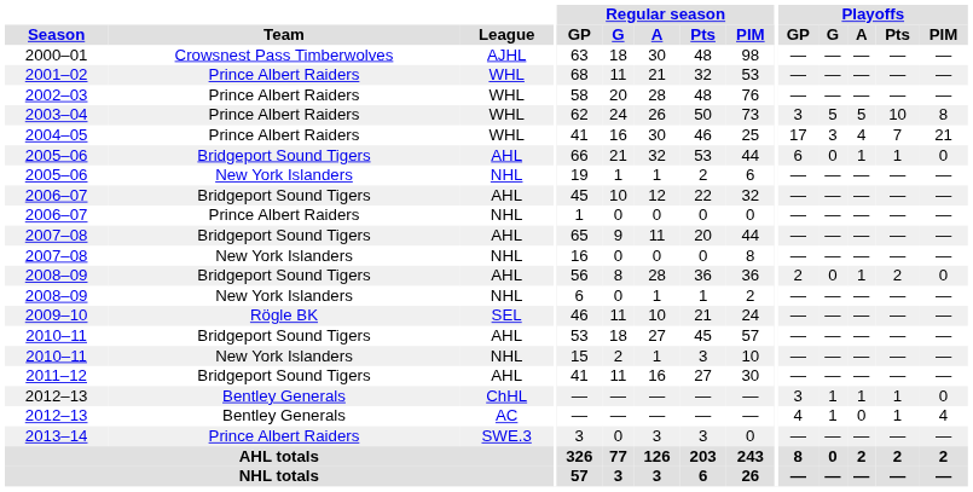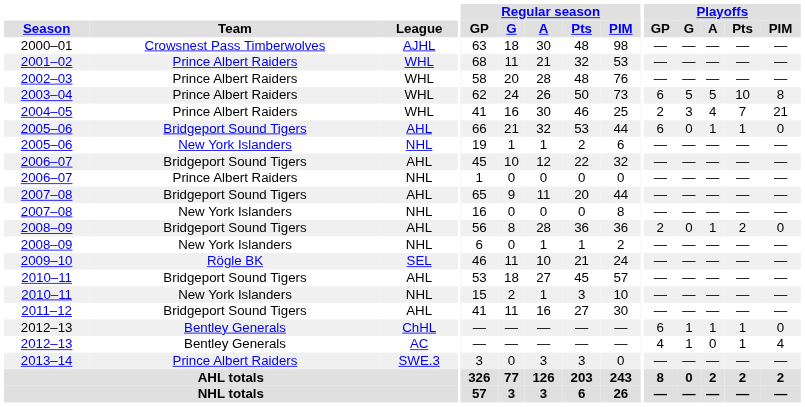 <table border="0" cellpadding="1" cellspacing="0" style="text-align:center; width:60em">
 <tr bgcolor="#e0e0e0">
 <th colspan="3" bgcolor="#ffffff"></th>
 <th rowspan="99" bgcolor="#ffffff"></th>
 <th colspan="5"><a href='#'>Regular season</a></th>
 <th rowspan="99" bgcolor="#ffffff"></th>
 <th colspan="5"><a href='#'>Playoffs</a></th>
 </tr>
 <tr bgcolor="#e0e0e0">
 <th><a href='#'>Season</a></th>
 <th>Team</th>
 <th>League</th>
 <th>GP</th>
 <th><a href='#'>G</a></th>
 <th><a href='#'>A</a></th>
 <th><a href='#'>Pts</a></th>
 <th><a href='#'>PIM</a></th>
 <th>GP</th>
 <th>G</th>
 <th>A</th>
 <th>Pts</th>
 <th>PIM</th>
 </tr>
 <tr>
 <td>2000–01</td>
 <td><a href='#'>Crowsnest Pass Timberwolves</a></td>
 <td><a href='#'>AJHL</a></td>
 <td>63</td>
 <td>18</td>
 <td>30</td>
 <td>48</td>
 <td>98</td>
 <td>—</td>
 <td>—</td>
 <td>—</td>
 <td>—</td>
 <td>—</td>
 </tr>
 <tr bgcolor="#f0f0f0">
 <td><a href='#'>2001–02</a></td>
 <td><a href='#'>Prince Albert Raiders</a></td>
 <td><a href='#'>WHL</a></td>
 <td>68</td>
 <td>11</td>
 <td>21</td>
 <td>32</td>
 <td>53</td>
 <td>—</td>
 <td>—</td>
 <td>—</td>
 <td>—</td>
 <td>—</td>
 </tr>
 <tr>
 <td><a href='#'>2002–03</a></td>
 <td>Prince Albert Raiders</td>
 <td>WHL</td>
 <td>58</td>
 <td>20</td>
 <td>28</td>
 <td>48</td>
 <td>76</td>
 <td>—</td>
 <td>—</td>
 <td>—</td>
 <td>—</td>
 <td>—</td>
 </tr>
 <tr bgcolor="#f0f0f0">
 <td><a href='#'>2003–04</a></td>
 <td>Prince Albert Raiders</td>
 <td>WHL</td>
 <td>62</td>
 <td>24</td>
 <td>26</td>
 <td>50</td>
 <td>73</td>
-<td>3</td>
+<td>6</td>
 <td>5</td>
 <td>5</td>
 <td>10</td>
 <td>8</td>
 </tr>
 <tr>
 <td><a href='#'>2004–05</a></td>
 <td>Prince Albert Raiders</td>
 <td>WHL</td>
 <td>41</td>
 <td>16</td>
 <td>30</td>
 <td>46</td>
 <td>25</td>
-<td>17</td>
+<td>2</td>
 <td>3</td>
 <td>4</td>
 <td>7</td>
 <td>21</td>
 </tr>
 <tr bgcolor="#f0f0f0">
 <td><a href='#'>2005–06</a></td>
 <td><a href='#'>Bridgeport Sound Tigers</a></td>
 <td><a href='#'>AHL</a></td>
 <td>66</td>
 <td>21</td>
 <td>32</td>
 <td>53</td>
 <td>44</td>
 <td>6</td>
 <td>0</td>
 <td>1</td>
 <td>1</td>
 <td>0</td>
 </tr>
 <tr>
 <td><a href='#'>2005–06</a></td>
 <td><a href='#'>New York Islanders</a></td>
 <td><a href='#'>NHL</a></td>
 <td>19</td>
 <td>1</td>
 <td>1</td>
 <td>2</td>
 <td>6</td>
 <td>—</td>
 <td>—</td>
 <td>—</td>
 <td>—</td>
 <td>—</td>
 </tr>
 <tr bgcolor="#f0f0f0">
 <td><a href='#'>2006–07</a></td>
 <td>Bridgeport Sound Tigers</td>
 <td>AHL</td>
 <td>45</td>
 <td>10</td>
 <td>12</td>
 <td>22</td>
 <td>32</td>
 <td>—</td>
 <td>—</td>
 <td>—</td>
 <td>—</td>
 <td>—</td>
 </tr>
 <tr>
 <td><a href='#'>2006–07</a></td>
 <td>Prince Albert Raiders</td>
 <td>NHL</td>
 <td>1</td>
 <td>0</td>
 <td>0</td>
 <td>0</td>
 <td>0</td>
 <td>—</td>
 <td>—</td>
 <td>—</td>
 <td>—</td>
 <td>—</td>
 </tr>
 <tr bgcolor="#f0f0f0">
 <td><a href='#'>2007–08</a></td>
 <td>Bridgeport Sound Tigers</td>
 <td>AHL</td>
 <td>65</td>
 <td>9</td>
 <td>11</td>
 <td>20</td>
 <td>44</td>
 <td>—</td>
 <td>—</td>
 <td>—</td>
 <td>—</td>
 <td>—</td>
 </tr>
 <tr>
 <td><a href='#'>2007–08</a></td>
 <td>New York Islanders</td>
 <td>NHL</td>
 <td>16</td>
 <td>0</td>
 <td>0</td>
 <td>0</td>
 <td>8</td>
 <td>—</td>
 <td>—</td>
 <td>—</td>
 <td>—</td>
 <td>—</td>
 </tr>
 <tr bgcolor="#f0f0f0">
 <td><a href='#'>2008–09</a></td>
 <td>Bridgeport Sound Tigers</td>
 <td>AHL</td>
 <td>56</td>
 <td>8</td>
 <td>28</td>
 <td>36</td>
 <td>36</td>
 <td>2</td>
 <td>0</td>
 <td>1</td>
 <td>2</td>
 <td>0</td>
 </tr>
 <tr>
 <td><a href='#'>2008–09</a></td>
 <td>New York Islanders</td>
 <td>NHL</td>
 <td>6</td>
 <td>0</td>
 <td>1</td>
 <td>1</td>
 <td>2</td>
 <td>—</td>
 <td>—</td>
 <td>—</td>
 <td>—</td>
 <td>—</td>
 </tr>
 <tr bgcolor="#f0f0f0">
 <td><a href='#'>2009–10</a></td>
 <td><a href='#'>Rögle BK</a></td>
 <td><a href='#'>SEL</a></td>
 <td>46</td>
 <td>11</td>
 <td>10</td>
 <td>21</td>
 <td>24</td>
 <td>—</td>
 <td>—</td>
 <td>—</td>
 <td>—</td>
 <td>—</td>
 </tr>
 <tr>
 <td><a href='#'>2010–11</a></td>
 <td>Bridgeport Sound Tigers</td>
 <td>AHL</td>
 <td>53</td>
 <td>18</td>
 <td>27</td>
 <td>45</td>
 <td>57</td>
 <td>—</td>
 <td>—</td>
 <td>—</td>
 <td>—</td>
 <td>—</td>
 </tr>
 <tr bgcolor="#f0f0f0">
 <td><a href='#'>2010–11</a></td>
 <td>New York Islanders</td>
 <td>NHL</td>
 <td>15</td>
 <td>2</td>
 <td>1</td>
 <td>3</td>
 <td>10</td>
 <td>—</td>
 <td>—</td>
 <td>—</td>
 <td>—</td>
 <td>—</td>
 </tr>
 <tr>
 <td><a href='#'>2011–12</a></td>
 <td>Bridgeport Sound Tigers</td>
 <td>AHL</td>
 <td>41</td>
 <td>11</td>
 <td>16</td>
 <td>27</td>
 <td>30</td>
 <td>—</td>
 <td>—</td>
 <td>—</td>
 <td>—</td>
 <td>—</td>
 </tr>
 <tr bgcolor="#f0f0f0">
 <td>2012–13</td>
 <td><a href='#'>Bentley Generals</a></td>
 <td><a href='#'>ChHL</a></td>
 <td>—</td>
 <td>—</td>
 <td>—</td>
 <td>—</td>
 <td>—</td>
-<td>3</td>
+<td>6</td>
 <td>1</td>
 <td>1</td>
 <td>1</td>
 <td>0</td>
 </tr>
 <tr>
 <td><a href='#'>2012–13</a></td>
 <td>Bentley Generals</td>
 <td><a href='#'>AC</a></td>
 <td>—</td>
 <td>—</td>
 <td>—</td>
 <td>—</td>
 <td>—</td>
 <td>4</td>
 <td>1</td>
 <td>0</td>
 <td>1</td>
 <td>4</td>
 </tr>
 <tr bgcolor="#f0f0f0">
 <td><a href='#'>2013–14</a></td>
 <td><a href='#'>Prince Albert Raiders</a></td>
 <td><a href='#'>SWE.3</a></td>
 <td>3</td>
 <td>0</td>
 <td>3</td>
 <td>3</td>
 <td>0</td>
 <td>—</td>
 <td>—</td>
 <td>—</td>
 <td>—</td>
 <td>—</td>
 </tr>
 <tr bgcolor="#e0e0e0">
 <th colspan="3">AHL totals</th>
 <th>326</th>
 <th>77</th>
 <th>126</th>
 <th>203</th>
 <th>243</th>
 <th>8</th>
 <th>0</th>
 <th>2</th>
 <th>2</th>
 <th>2</th>
 </tr>
 <tr bgcolor="#e0e0e0">
 <th colspan="3">NHL totals</th>
 <th>57</th>
 <th>3</th>
 <th>3</th>
 <th>6</th>
 <th>26</th>
 <th>—</th>
 <th>—</th>
 <th>—</th>
 <th>—</th>
 <th>—</th>
 </tr>
 </table>
